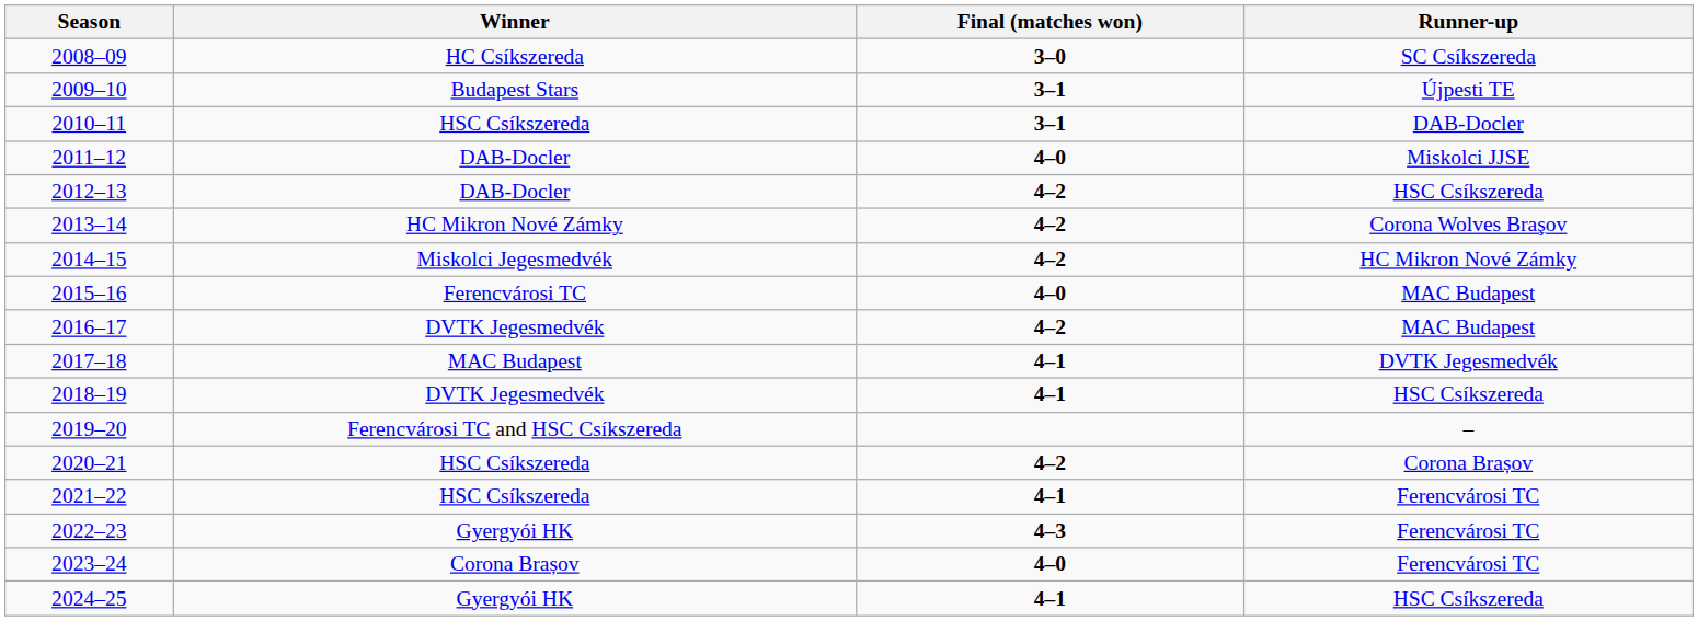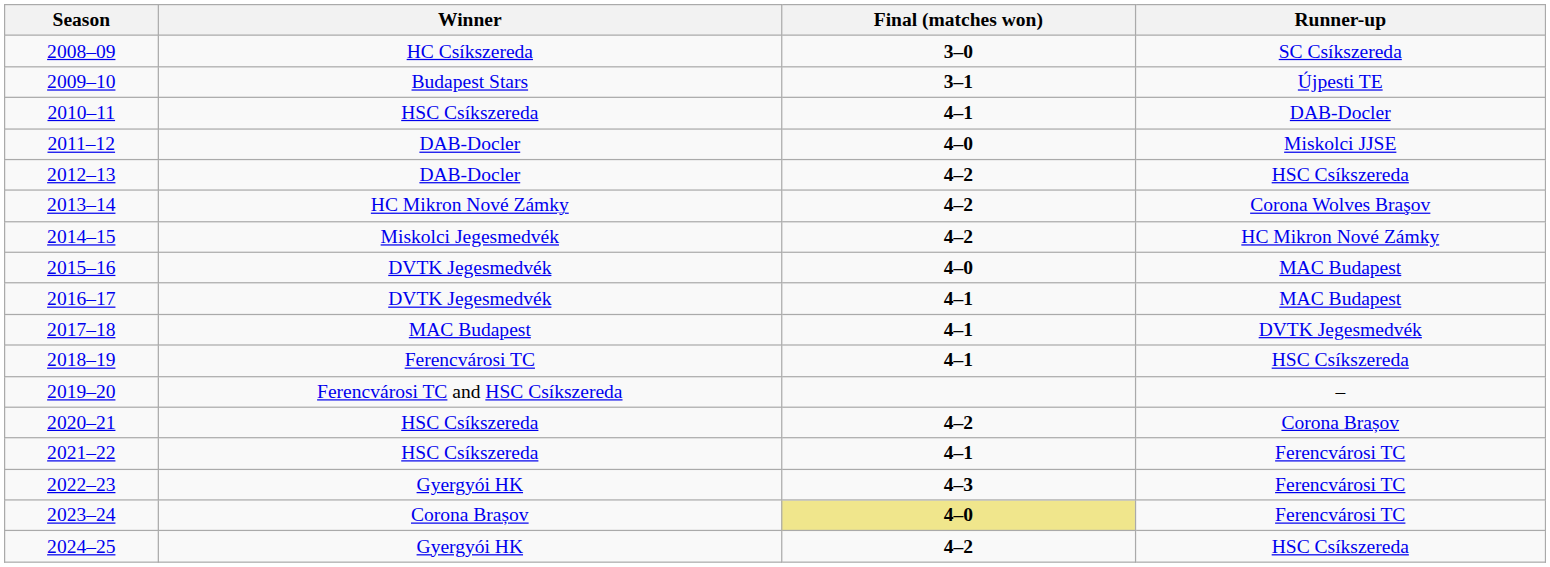 <table class="wikitable" style="width: 100%; text-align: center">
 <tr>
 <th>Season</th>
 <th>Winner</th>
 <th>Final (matches won)</th>
 <th>Runner-up</th>
 </tr>
 <tr>
 <td><a href='#'>2008–09</a></td>
 <td> <a href='#'>HC Csíkszereda</a></td>
 <td><strong>3–0</strong></td>
 <td> <a href='#'>SC Csíkszereda</a></td>
 </tr>
 <tr>
 <td><a href='#'>2009–10</a></td>
 <td> <a href='#'>Budapest Stars</a></td>
 <td><strong>3–1</strong></td>
 <td> <a href='#'>Újpesti TE</a></td>
 </tr>
 <tr>
 <td><a href='#'>2010–11</a></td>
 <td> <a href='#'>HSC Csíkszereda</a></td>
-<td><strong>3–1</strong></td>
+<td><strong>4–1</strong></td>
 <td> <a href='#'>DAB-Docler</a></td>
 </tr>
 <tr>
 <td><a href='#'>2011–12</a></td>
 <td> <a href='#'>DAB-Docler</a></td>
 <td><strong>4–0</strong></td>
 <td> <a href='#'>Miskolci JJSE</a></td>
 </tr>
 <tr>
 <td><a href='#'>2012–13</a></td>
 <td> <a href='#'>DAB-Docler</a></td>
 <td><strong>4–2</strong></td>
 <td> <a href='#'>HSC Csíkszereda</a></td>
 </tr>
 <tr>
 <td><a href='#'>2013–14</a></td>
 <td> <a href='#'>HC Mikron Nové Zámky</a></td>
 <td><strong>4–2</strong></td>
 <td> <a href='#'>Corona Wolves Braşov</a></td>
 </tr>
 <tr>
 <td><a href='#'>2014–15</a></td>
 <td> <a href='#'>Miskolci Jegesmedvék</a></td>
 <td><strong>4–2</strong></td>
 <td> <a href='#'>HC Mikron Nové Zámky</a></td>
 </tr>
 <tr>
 <td><a href='#'>2015–16</a></td>
-<td> <a href='#'>Ferencvárosi TC</a></td>
+<td> <a href='#'>DVTK Jegesmedvék</a></td>
 <td><strong>4–0</strong></td>
 <td> <a href='#'>MAC Budapest</a></td>
 </tr>
 <tr>
 <td><a href='#'>2016–17</a></td>
 <td> <a href='#'>DVTK Jegesmedvék</a></td>
-<td><strong>4–2</strong></td>
+<td><strong>4–1</strong></td>
 <td> <a href='#'>MAC Budapest</a></td>
 </tr>
 <tr>
 <td><a href='#'>2017–18</a></td>
 <td> <a href='#'>MAC Budapest</a></td>
 <td><strong>4–1</strong></td>
 <td> <a href='#'>DVTK Jegesmedvék</a></td>
 </tr>
 <tr>
 <td><a href='#'>2018–19</a></td>
-<td> <a href='#'>DVTK Jegesmedvék</a></td>
+<td> <a href='#'>Ferencvárosi TC</a></td>
 <td><strong>4–1</strong></td>
 <td> <a href='#'>HSC Csíkszereda</a></td>
 </tr>
 <tr>
 <td><a href='#'>2019–20</a></td>
 <td><a href='#'>Ferencvárosi TC</a> and  <a href='#'>HSC Csíkszereda</a></td>
 <td></td>
 <td>–</td>
 </tr>
 <tr>
 <td><a href='#'>2020–21</a></td>
 <td> <a href='#'>HSC Csíkszereda</a></td>
 <td><strong>4–2</strong></td>
 <td> <a href='#'>Corona Brașov</a></td>
 </tr>
 <tr>
 <td><a href='#'>2021–22</a></td>
 <td> <a href='#'>HSC Csíkszereda</a></td>
 <td><strong>4–1</strong></td>
 <td> <a href='#'>Ferencvárosi TC</a></td>
 </tr>
 <tr>
 <td><a href='#'>2022–23</a></td>
 <td> <a href='#'>Gyergyói HK</a></td>
 <td><strong>4–3</strong></td>
 <td> <a href='#'>Ferencvárosi TC</a></td>
 </tr>
 <tr>
 <td><a href='#'>2023–24</a></td>
 <td> <a href='#'>Corona Brașov</a></td>
-<td><strong>4–0</strong></td>
+<td style="background: khaki;"><strong>4–0</strong></td>
 <td> <a href='#'>Ferencvárosi TC</a></td>
 </tr>
 <tr>
 <td><a href='#'>2024–25</a></td>
 <td> <a href='#'>Gyergyói HK</a></td>
-<td><strong>4–1</strong></td>
+<td><strong>4–2</strong></td>
 <td> <a href='#'>HSC Csíkszereda</a></td>
 </tr>
 </table>
